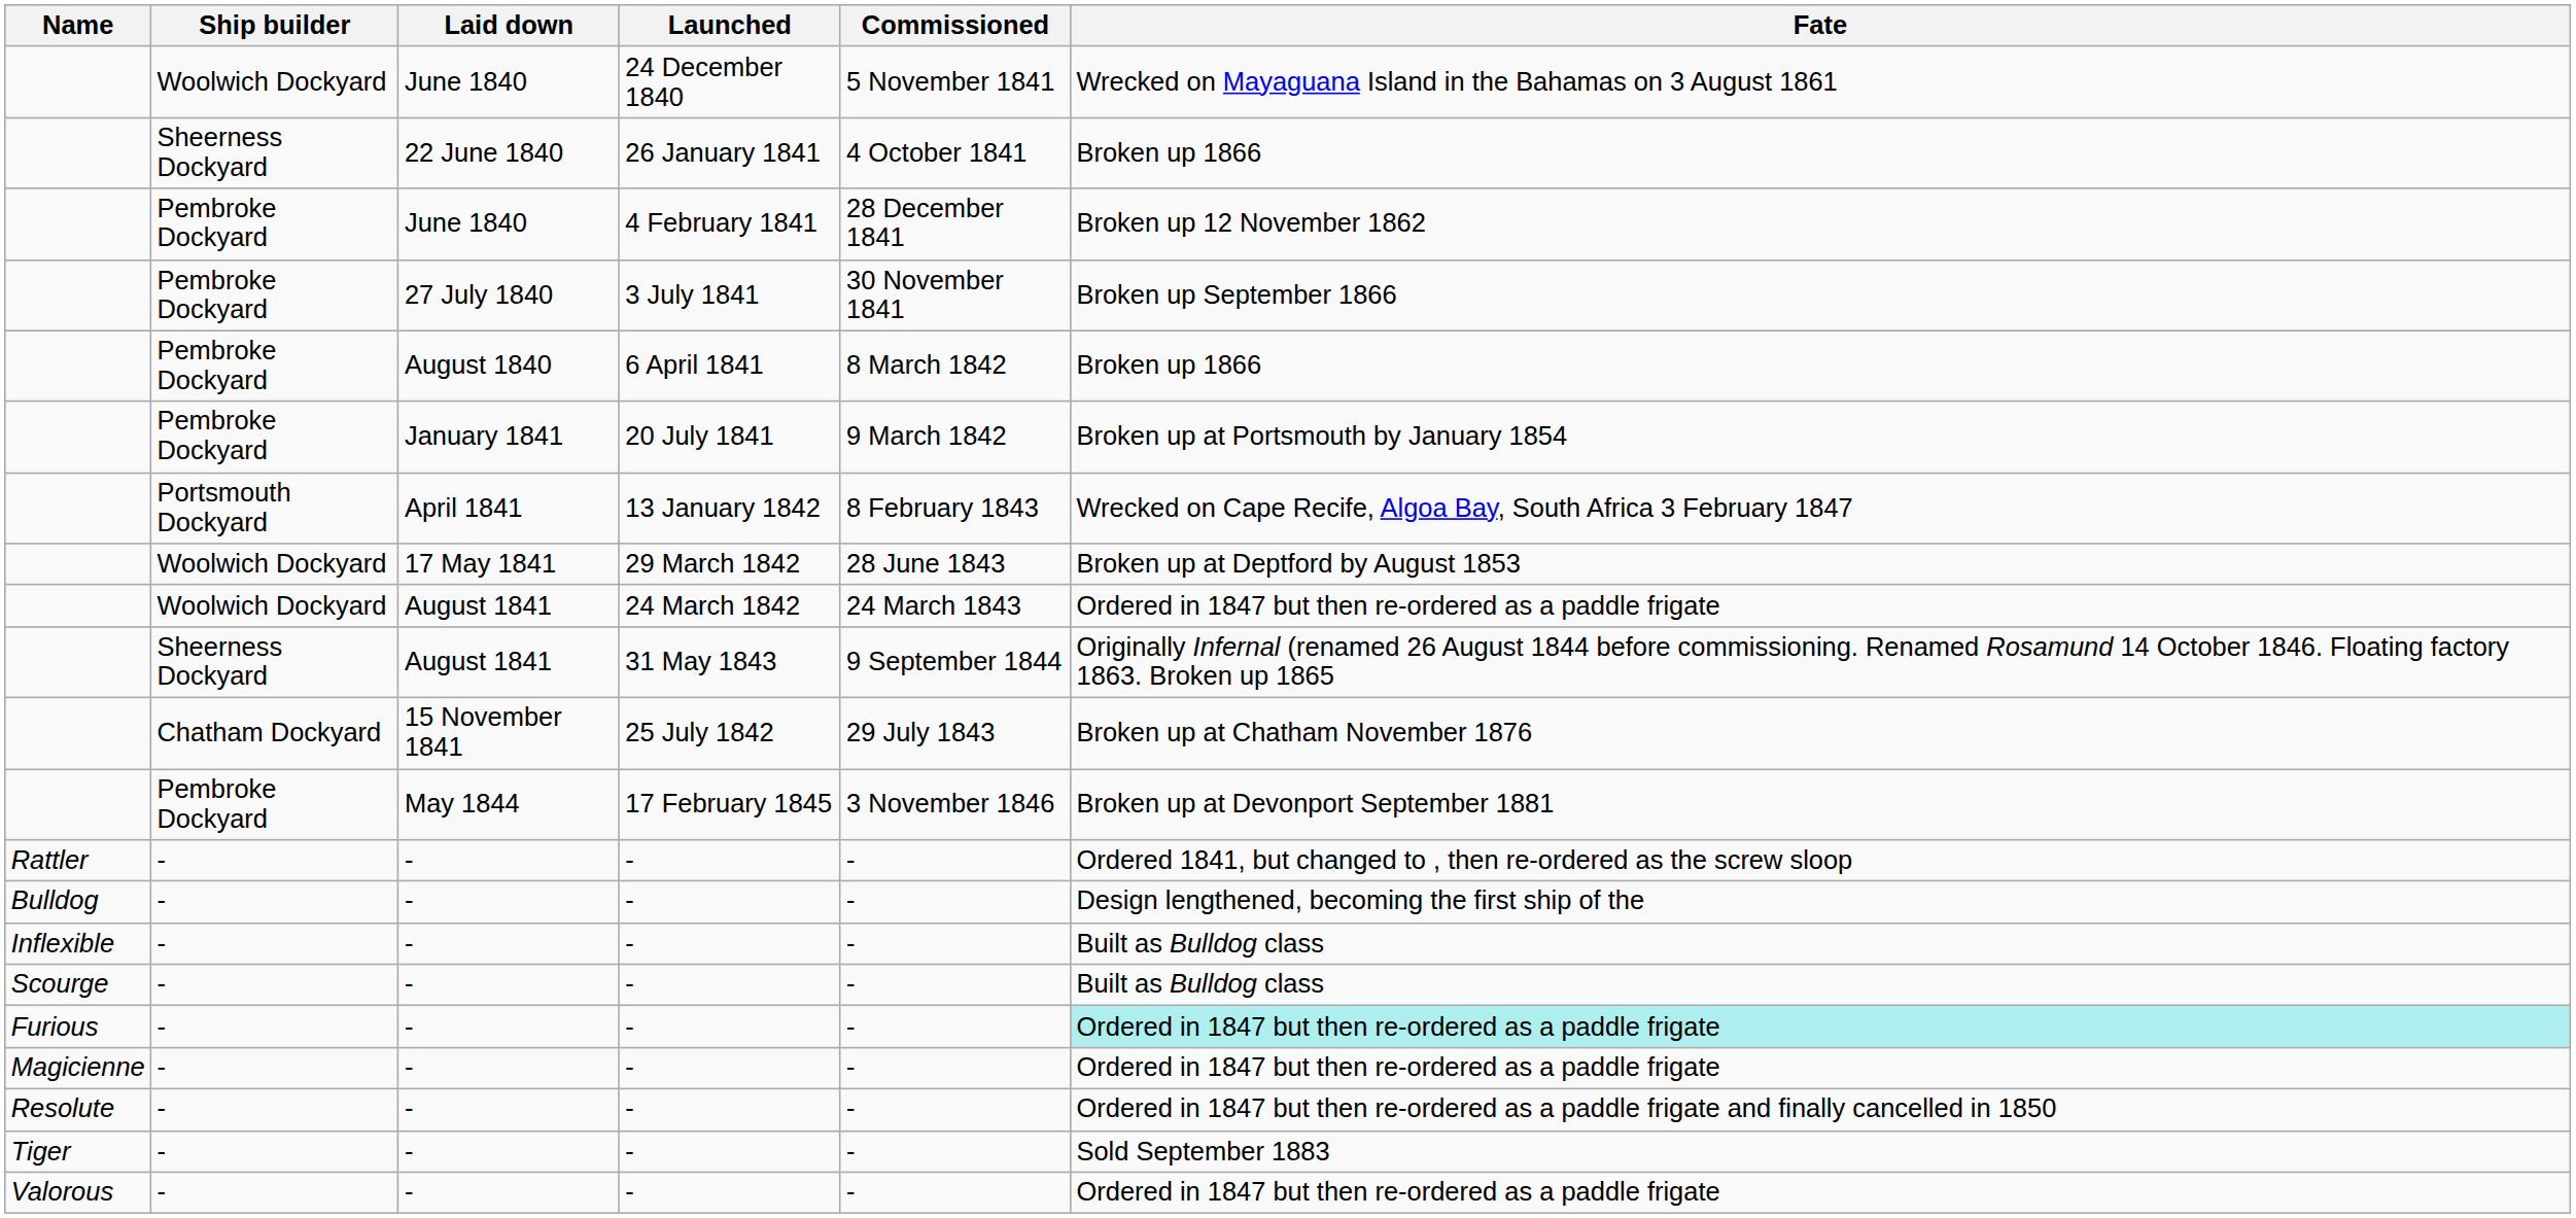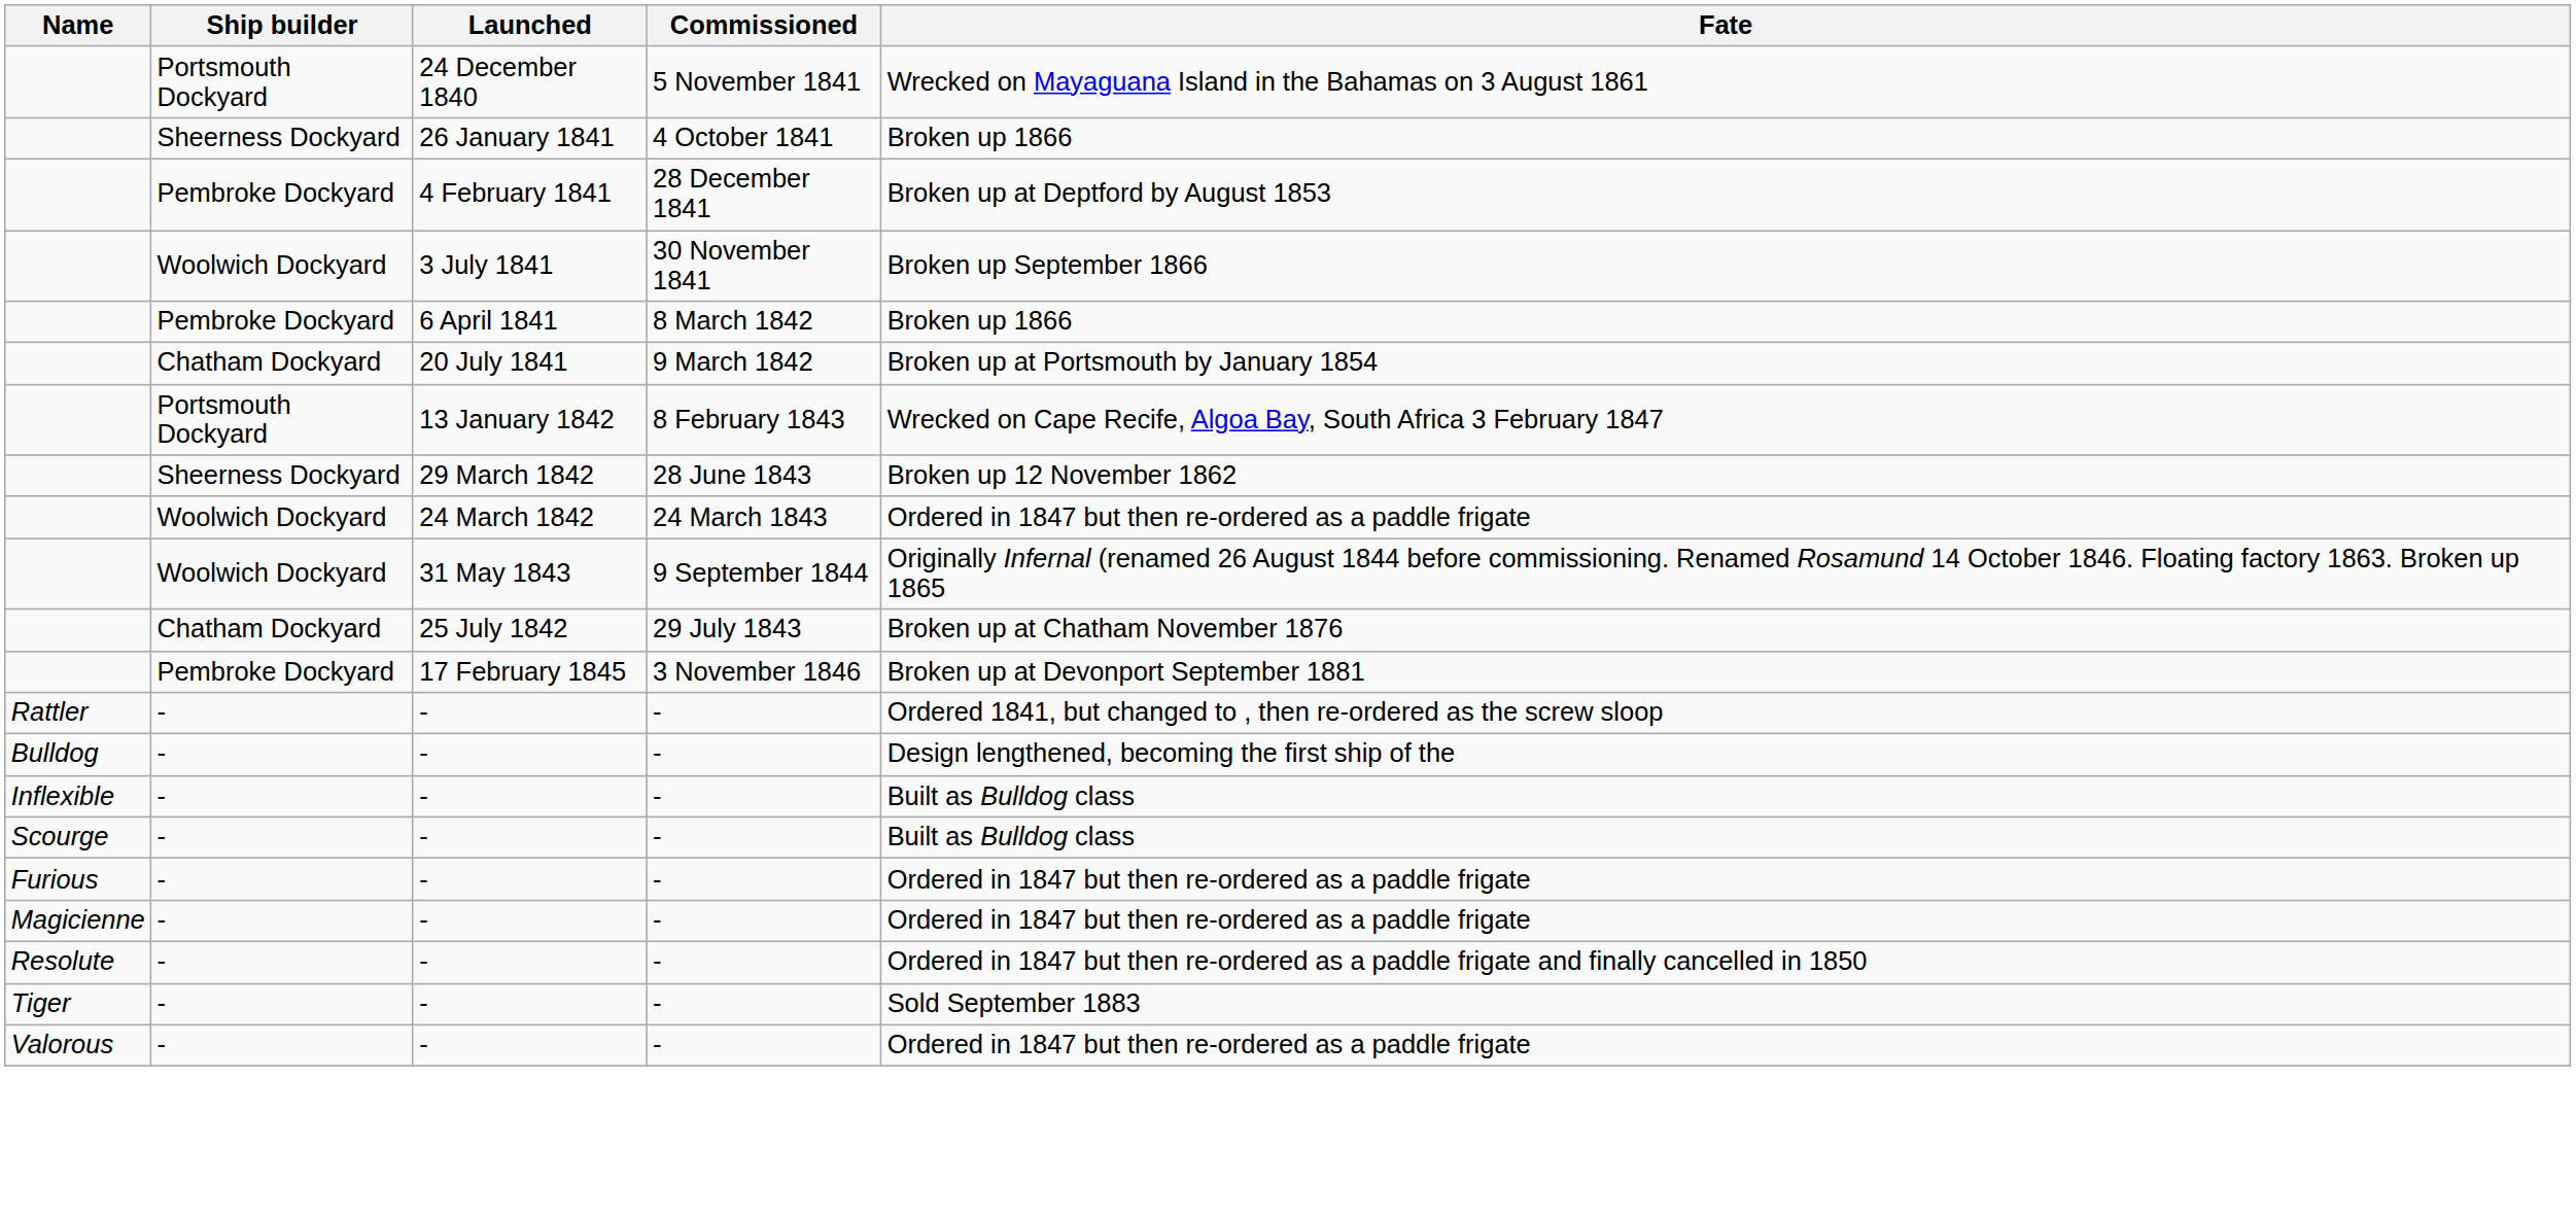 <table class="wikitable" style="text-align:left">
 <tr>
 <th>Name</th>
 <th>Ship builder</th>
-<th>Laid down</th>
 <th>Launched</th>
 <th>Commissioned</th>
 <th>Fate</th>
 </tr>
 <tr>
 <td></td>
-<td>Woolwich Dockyard</td>
-<td>June 1840</td>
+<td>Portsmouth Dockyard</td>
 <td>24 December 1840</td>
 <td>5 November 1841</td>
 <td>Wrecked on <a href='#'>Mayaguana</a> Island in the Bahamas on 3 August 1861</td>
 </tr>
 <tr>
 <td></td>
 <td>Sheerness Dockyard</td>
-<td>22 June 1840</td>
 <td>26 January 1841</td>
 <td>4 October 1841</td>
 <td>Broken up 1866</td>
 </tr>
 <tr>
 <td></td>
 <td>Pembroke Dockyard</td>
-<td>June 1840</td>
 <td>4 February 1841</td>
 <td>28 December 1841</td>
-<td>Broken up 12 November 1862</td>
+<td>Broken up at Deptford by August 1853</td>
 </tr>
 <tr>
 <td></td>
-<td>Pembroke Dockyard</td>
-<td>27 July 1840</td>
+<td>Woolwich Dockyard</td>
 <td>3 July 1841</td>
 <td>30 November 1841</td>
 <td>Broken up September 1866</td>
 </tr>
 <tr>
 <td></td>
 <td>Pembroke Dockyard</td>
-<td>August 1840</td>
 <td>6 April 1841</td>
 <td>8 March 1842</td>
 <td>Broken up 1866</td>
 </tr>
 <tr>
 <td></td>
-<td>Pembroke Dockyard</td>
-<td>January 1841</td>
+<td>Chatham Dockyard</td>
 <td>20 July 1841</td>
 <td>9 March 1842</td>
 <td>Broken up at Portsmouth by January 1854</td>
 </tr>
 <tr>
 <td></td>
 <td>Portsmouth Dockyard</td>
-<td>April 1841</td>
 <td>13 January 1842</td>
 <td>8 February 1843</td>
 <td>Wrecked on Cape Recife, <a href='#'>Algoa Bay</a>, South Africa 3 February 1847</td>
 </tr>
 <tr>
 <td></td>
-<td>Woolwich Dockyard</td>
-<td>17 May 1841</td>
+<td>Sheerness Dockyard</td>
 <td>29 March 1842</td>
 <td>28 June 1843</td>
-<td>Broken up at Deptford by August 1853</td>
+<td>Broken up 12 November 1862</td>
 </tr>
 <tr>
 <td></td>
 <td>Woolwich Dockyard</td>
-<td>August 1841</td>
 <td>24 March 1842</td>
 <td>24 March 1843</td>
 <td>Ordered in 1847 but then re-ordered as a paddle frigate</td>
 </tr>
 <tr>
 <td></td>
-<td>Sheerness Dockyard</td>
-<td>August 1841</td>
+<td>Woolwich Dockyard</td>
 <td>31 May 1843</td>
 <td>9 September 1844</td>
 <td>Originally <em>Infernal</em> (renamed 26 August 1844 before commissioning. Renamed <em>Rosamund</em> 14 October 1846. Floating factory 1863. Broken up 1865</td>
 </tr>
 <tr>
 <td></td>
 <td>Chatham Dockyard</td>
-<td>15 November 1841</td>
 <td>25 July 1842</td>
 <td>29 July 1843</td>
 <td>Broken up at Chatham November 1876</td>
 </tr>
 <tr>
 <td></td>
 <td>Pembroke Dockyard</td>
-<td>May 1844</td>
 <td>17 February 1845</td>
 <td>3 November 1846</td>
 <td>Broken up at Devonport September 1881</td>
 </tr>
 <tr>
 <td><em>Rattler</em></td>
-<td>-</td>
 <td>-</td>
 <td>-</td>
 <td>-</td>
 <td>Ordered 1841, but changed to , then re-ordered as the screw sloop </td>
 </tr>
 <tr>
 <td><em>Bulldog</em></td>
 <td>-</td>
 <td>-</td>
 <td>-</td>
-<td>-</td>
 <td>Design lengthened, becoming the first ship of the </td>
 </tr>
 <tr>
 <td><em>Inflexible</em></td>
-<td>-</td>
 <td>-</td>
 <td>-</td>
 <td>-</td>
 <td>Built as <em>Bulldog</em> class</td>
 </tr>
 <tr>
 <td><em>Scourge</em></td>
 <td>-</td>
 <td>-</td>
 <td>-</td>
-<td>-</td>
 <td>Built as <em>Bulldog</em> class</td>
 </tr>
 <tr>
 <td><em>Furious</em></td>
 <td>-</td>
 <td>-</td>
 <td>-</td>
-<td>-</td>
-<td style="background: paleturquoise;">Ordered in 1847 but then re-ordered as a paddle frigate</td>
+<td>Ordered in 1847 but then re-ordered as a paddle frigate</td>
 </tr>
 <tr>
 <td><em>Magicienne</em></td>
-<td>-</td>
 <td>-</td>
 <td>-</td>
 <td>-</td>
 <td>Ordered in 1847 but then re-ordered as a paddle frigate</td>
 </tr>
 <tr>
 <td><em>Resolute</em></td>
 <td>-</td>
 <td>-</td>
 <td>-</td>
-<td>-</td>
 <td>Ordered in 1847 but then re-ordered as a paddle frigate and finally cancelled in 1850</td>
 </tr>
 <tr>
 <td><em>Tiger</em></td>
-<td>-</td>
 <td>-</td>
 <td>-</td>
 <td>-</td>
 <td>Sold September 1883</td>
 </tr>
 <tr>
 <td><em>Valorous</em></td>
 <td>-</td>
 <td>-</td>
 <td>-</td>
-<td>-</td>
 <td>Ordered in 1847 but then re-ordered as a paddle frigate</td>
 </tr>
 </table>
